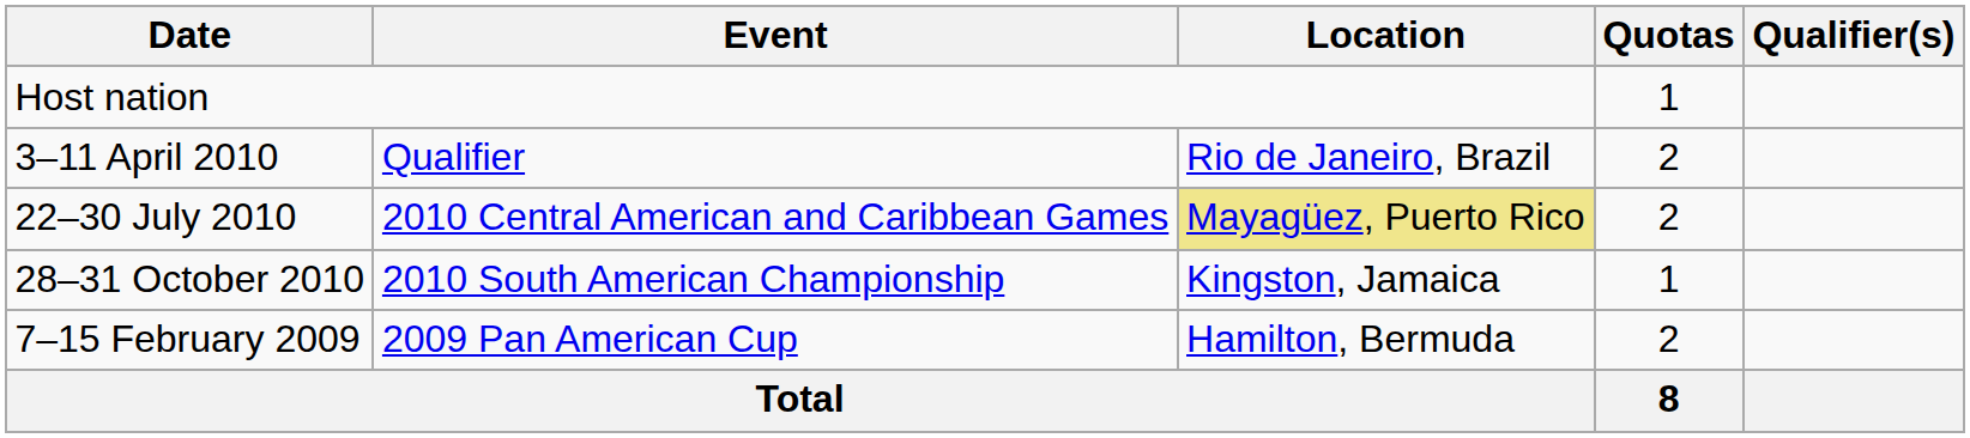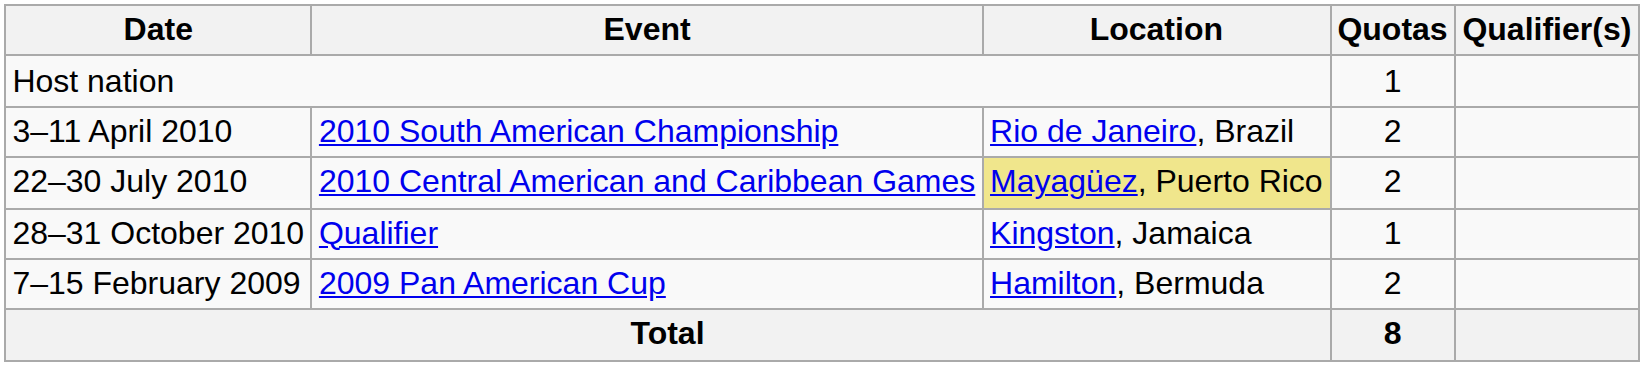 <table class="wikitable">
 <tr>
 <th>Date</th>
 <th>Event</th>
 <th>Location</th>
 <th>Quotas</th>
 <th>Qualifier(s)</th>
 </tr>
 <tr>
 <td colspan=3>Host nation</td>
 <td align=center>1</td>
 <td></td>
 </tr>
 <tr>
 <td>3–11 April 2010</td>
-<td><a href='#'>Qualifier</a></td>
+<td><a href='#'>2010 South American Championship</a></td>
 <td><a href='#'>Rio de Janeiro</a>, Brazil</td>
 <td align=center>2</td>
 <td><br></td>
 </tr>
 <tr>
 <td>22–30 July 2010</td>
 <td><a href='#'>2010 Central American and Caribbean Games</a></td>
 <td style="background: khaki;"><a href='#'>Mayagüez</a>, Puerto Rico</td>
 <td align=center>2</td>
 <td><br></td>
 </tr>
 <tr>
 <td>28–31 October 2010</td>
-<td><a href='#'>2010 South American Championship</a></td>
+<td><a href='#'>Qualifier</a></td>
 <td><a href='#'>Kingston</a>, Jamaica</td>
 <td align=center>1</td>
 <td></td>
 </tr>
 <tr>
 <td>7–15 February 2009</td>
 <td><a href='#'>2009 Pan American Cup</a></td>
 <td><a href='#'>Hamilton</a>, Bermuda</td>
 <td align=center>2</td>
 <td><br></td>
 </tr>
 <tr>
 <th colspan=3>Total</th>
 <th>8</th>
 <th></th>
 </tr>
 </table>
